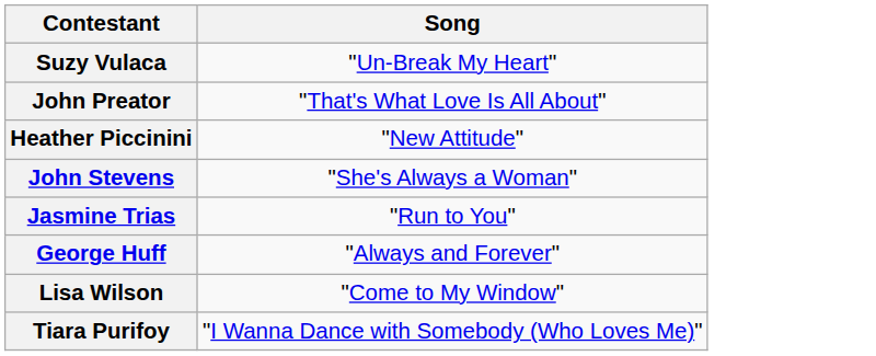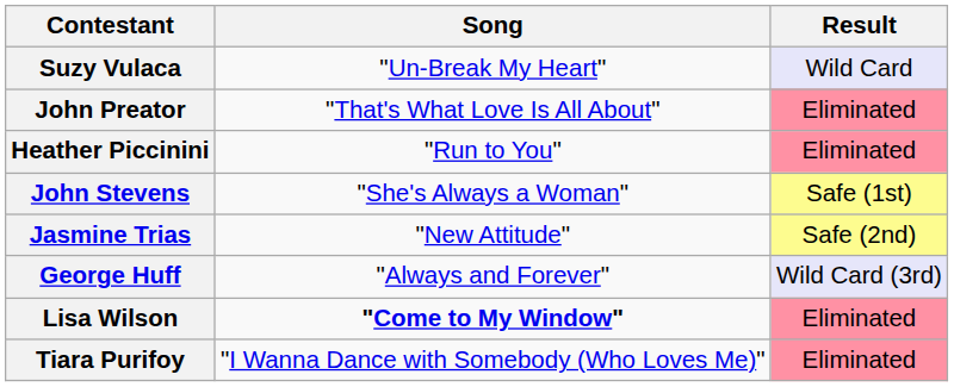 <table class="wikitable" style="text-align:center; line-height:20px;">
 <tr>
 <th scope="col">Contestant</th>
 <th scope="col">Song</th>
+<th scope="col">Result</th>
 </tr>
 <tr>
 <th scope="row">Suzy Vulaca</th>
 <td>"<a href='#'>Un-Break My Heart</a>"</td>
+<td bgcolor="E6E6FA">Wild Card</td>
 </tr>
 <tr>
 <th scope="row">John Preator</th>
 <td>"<a href='#'>That's What Love Is All About</a>"</td>
+<td bgcolor="FF91A4">Eliminated</td>
 </tr>
 <tr>
 <th scope="row">Heather Piccinini</th>
-<td>"<a href='#'>New Attitude</a>"</td>
+<td>"<a href='#'>Run to You</a>"</td>
+<td bgcolor="FF91A4">Eliminated</td>
 </tr>
 <tr>
 <th scope="row"><a href='#'>John Stevens</a></th>
 <td>"<a href='#'>She's Always a Woman</a>"</td>
+<td style="background:#fdfc8f;">Safe (1st)</td>
 </tr>
 <tr>
 <th scope="row"><a href='#'>Jasmine Trias</a></th>
-<td>"<a href='#'>Run to You</a>"</td>
+<td>"<a href='#'>New Attitude</a>"</td>
+<td style="background:#fdfc8f;">Safe (2nd)</td>
 </tr>
 <tr>
 <th scope="row"><a href='#'>George Huff</a></th>
 <td>"<a href='#'>Always and Forever</a>"</td>
+<td bgcolor="E6E6FA">Wild Card (3rd)</td>
 </tr>
 <tr>
 <th scope="row">Lisa Wilson</th>
-<td>"<a href='#'>Come to My Window</a>"</td>
+<td><strong>"<a href='#'>Come to My Window</a>"</strong></td>
+<td bgcolor="FF91A4">Eliminated</td>
 </tr>
 <tr>
 <th scope="row">Tiara Purifoy</th>
 <td>"<a href='#'>I Wanna Dance with Somebody (Who Loves Me)</a>"</td>
+<td bgcolor="FF91A4">Eliminated</td>
 </tr>
 </table>
